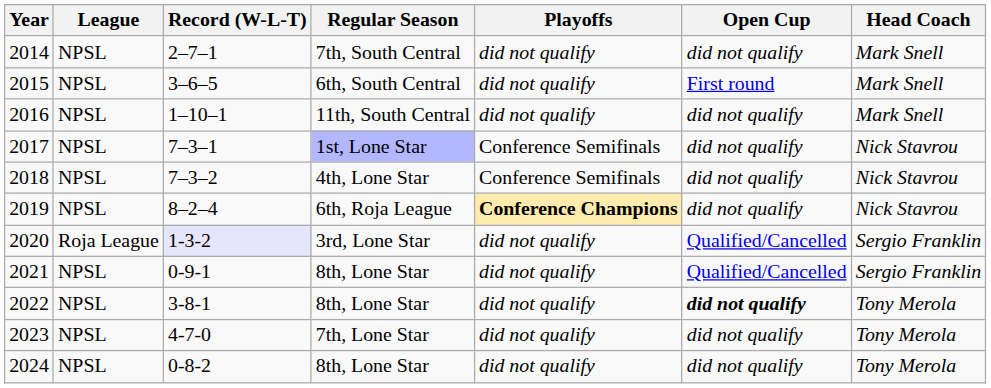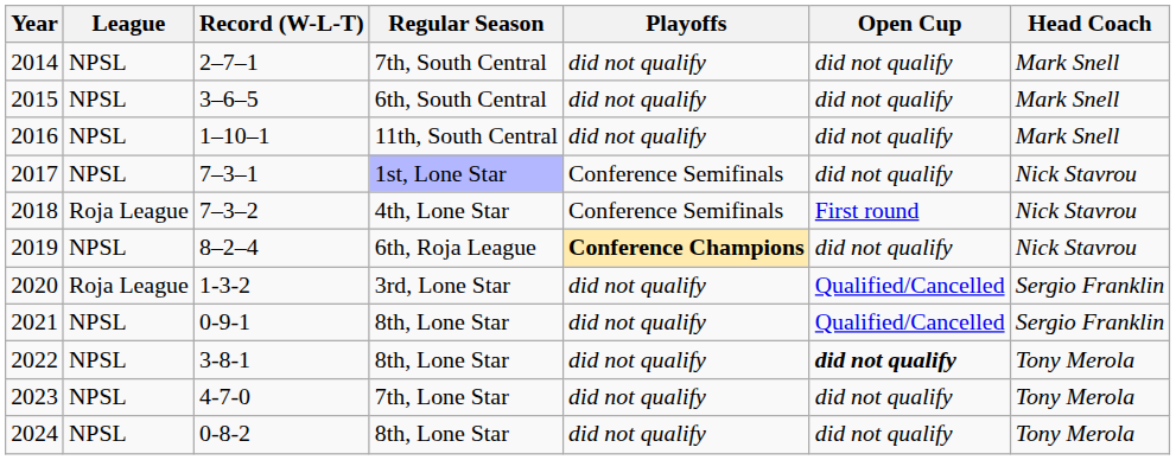 <table class="wikitable">
 <tr>
 <th>Year</th>
 <th>League</th>
 <th>Record (W-L-T)</th>
 <th>Regular Season</th>
 <th>Playoffs</th>
 <th>Open Cup</th>
 <th>Head Coach</th>
 </tr>
 <tr>
 <td>2014</td>
 <td>NPSL</td>
 <td>2–7–1</td>
 <td>7th, South Central</td>
 <td><em>did not qualify</em></td>
 <td><em>did not qualify</em></td>
 <td><em>Mark Snell</em></td>
 </tr>
 <tr>
 <td>2015</td>
 <td>NPSL</td>
 <td>3–6–5</td>
 <td>6th, South Central</td>
 <td><em>did not qualify</em></td>
-<td><a href='#'>First round</a></td>
+<td><em>did not qualify</em></td>
 <td><em>Mark Snell</em></td>
 </tr>
 <tr>
 <td>2016</td>
 <td>NPSL</td>
 <td>1–10–1</td>
 <td>11th, South Central</td>
 <td><em>did not qualify</em></td>
 <td><em>did not qualify</em></td>
 <td><em>Mark Snell</em></td>
 </tr>
 <tr>
 <td>2017</td>
 <td>NPSL</td>
 <td>7–3–1</td>
 <td style="background:#b3b7ff;">1st, Lone Star</td>
 <td>Conference Semifinals</td>
 <td><em>did not qualify</em></td>
 <td><em>Nick Stavrou</em></td>
 </tr>
 <tr>
 <td>2018</td>
-<td>NPSL</td>
+<td>Roja League</td>
 <td>7–3–2</td>
 <td>4th, Lone Star</td>
 <td>Conference Semifinals</td>
-<td><em>did not qualify</em></td>
+<td><a href='#'>First round</a></td>
 <td><em>Nick Stavrou</em></td>
 </tr>
 <tr>
 <td>2019</td>
 <td>NPSL</td>
 <td>8–2–4</td>
 <td>6th, Roja League</td>
 <td style="background:#ffebad;"><strong>Conference Champions</strong></td>
 <td><em>did not qualify</em></td>
 <td><em>Nick Stavrou</em></td>
 </tr>
 <tr>
 <td>2020</td>
 <td>Roja League</td>
-<td style="background: lavender;">1-3-2</td>
+<td>1-3-2</td>
 <td>3rd, Lone Star</td>
 <td><em>did not qualify</em></td>
 <td><a href='#'>Qualified/Cancelled</a></td>
 <td><em>Sergio Franklin</em></td>
 </tr>
 <tr>
 <td>2021</td>
 <td>NPSL</td>
 <td>0-9-1</td>
 <td>8th, Lone Star</td>
 <td><em>did not qualify</em></td>
 <td><a href='#'>Qualified/Cancelled</a></td>
 <td><em>Sergio Franklin</em></td>
 </tr>
 <tr>
 <td>2022</td>
 <td>NPSL</td>
 <td>3-8-1</td>
 <td>8th, Lone Star</td>
 <td><em>did not qualify</em></td>
 <td><strong><em>did not qualify</em></strong></td>
 <td><em>Tony Merola</em></td>
 </tr>
 <tr>
 <td>2023</td>
 <td>NPSL</td>
 <td>4-7-0</td>
 <td>7th, Lone Star</td>
 <td><em>did not qualify</em></td>
 <td><em>did not qualify</em></td>
 <td><em>Tony Merola</em></td>
 </tr>
 <tr>
 <td>2024</td>
 <td>NPSL</td>
 <td>0-8-2</td>
 <td>8th, Lone Star</td>
 <td><em>did not qualify</em></td>
 <td><em>did not qualify</em></td>
 <td><em>Tony Merola</em></td>
 </tr>
 </table>
